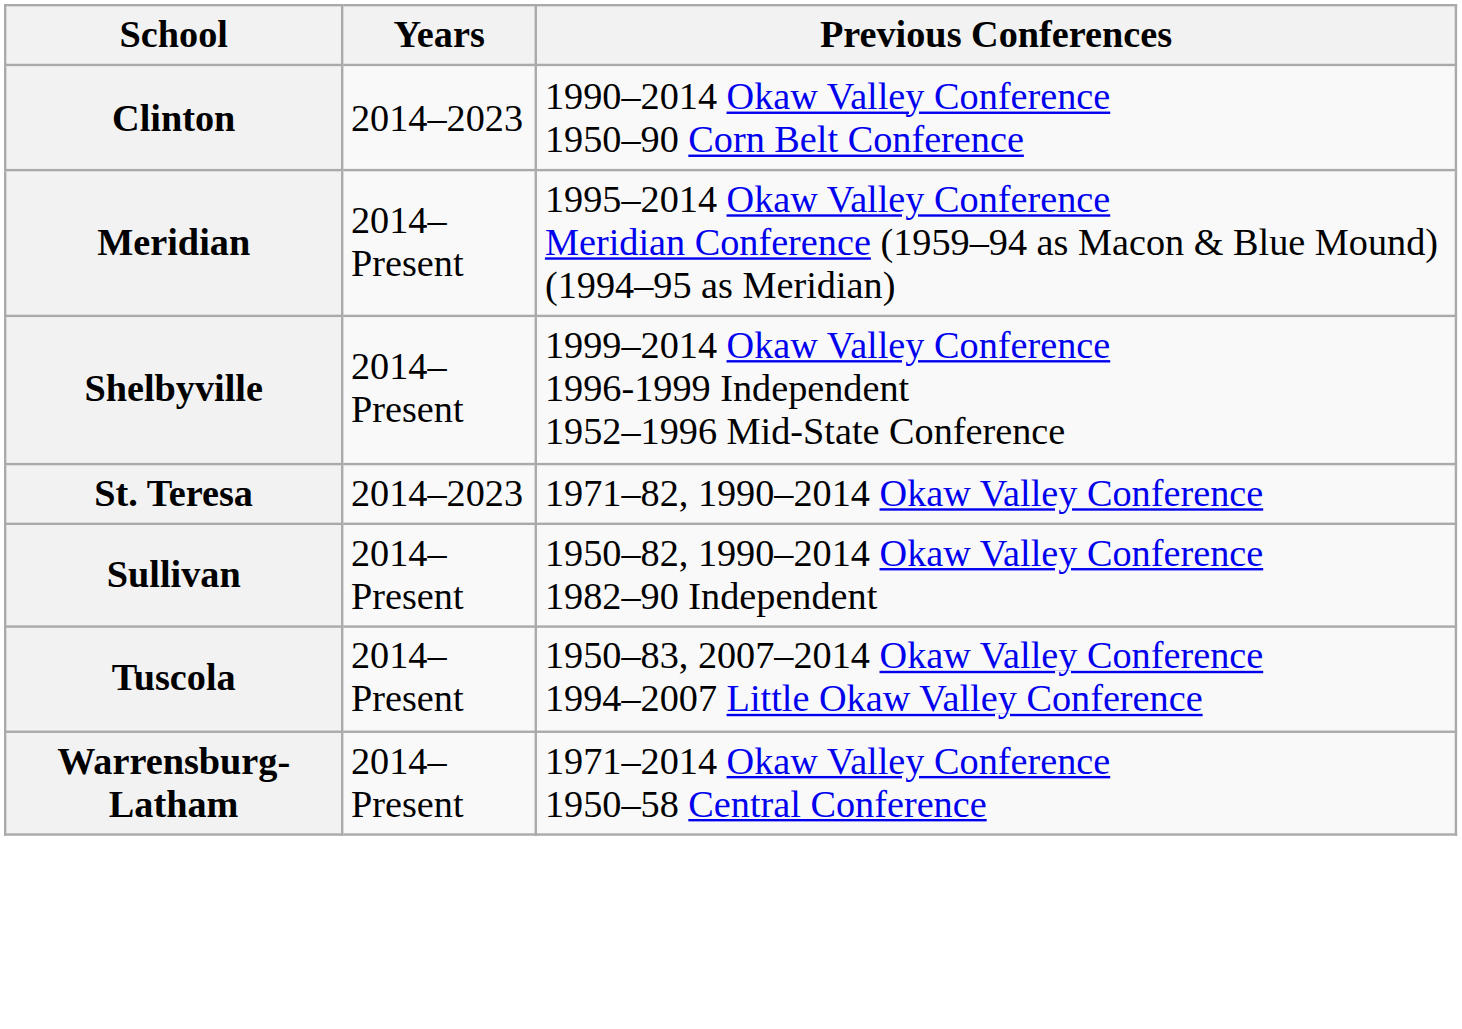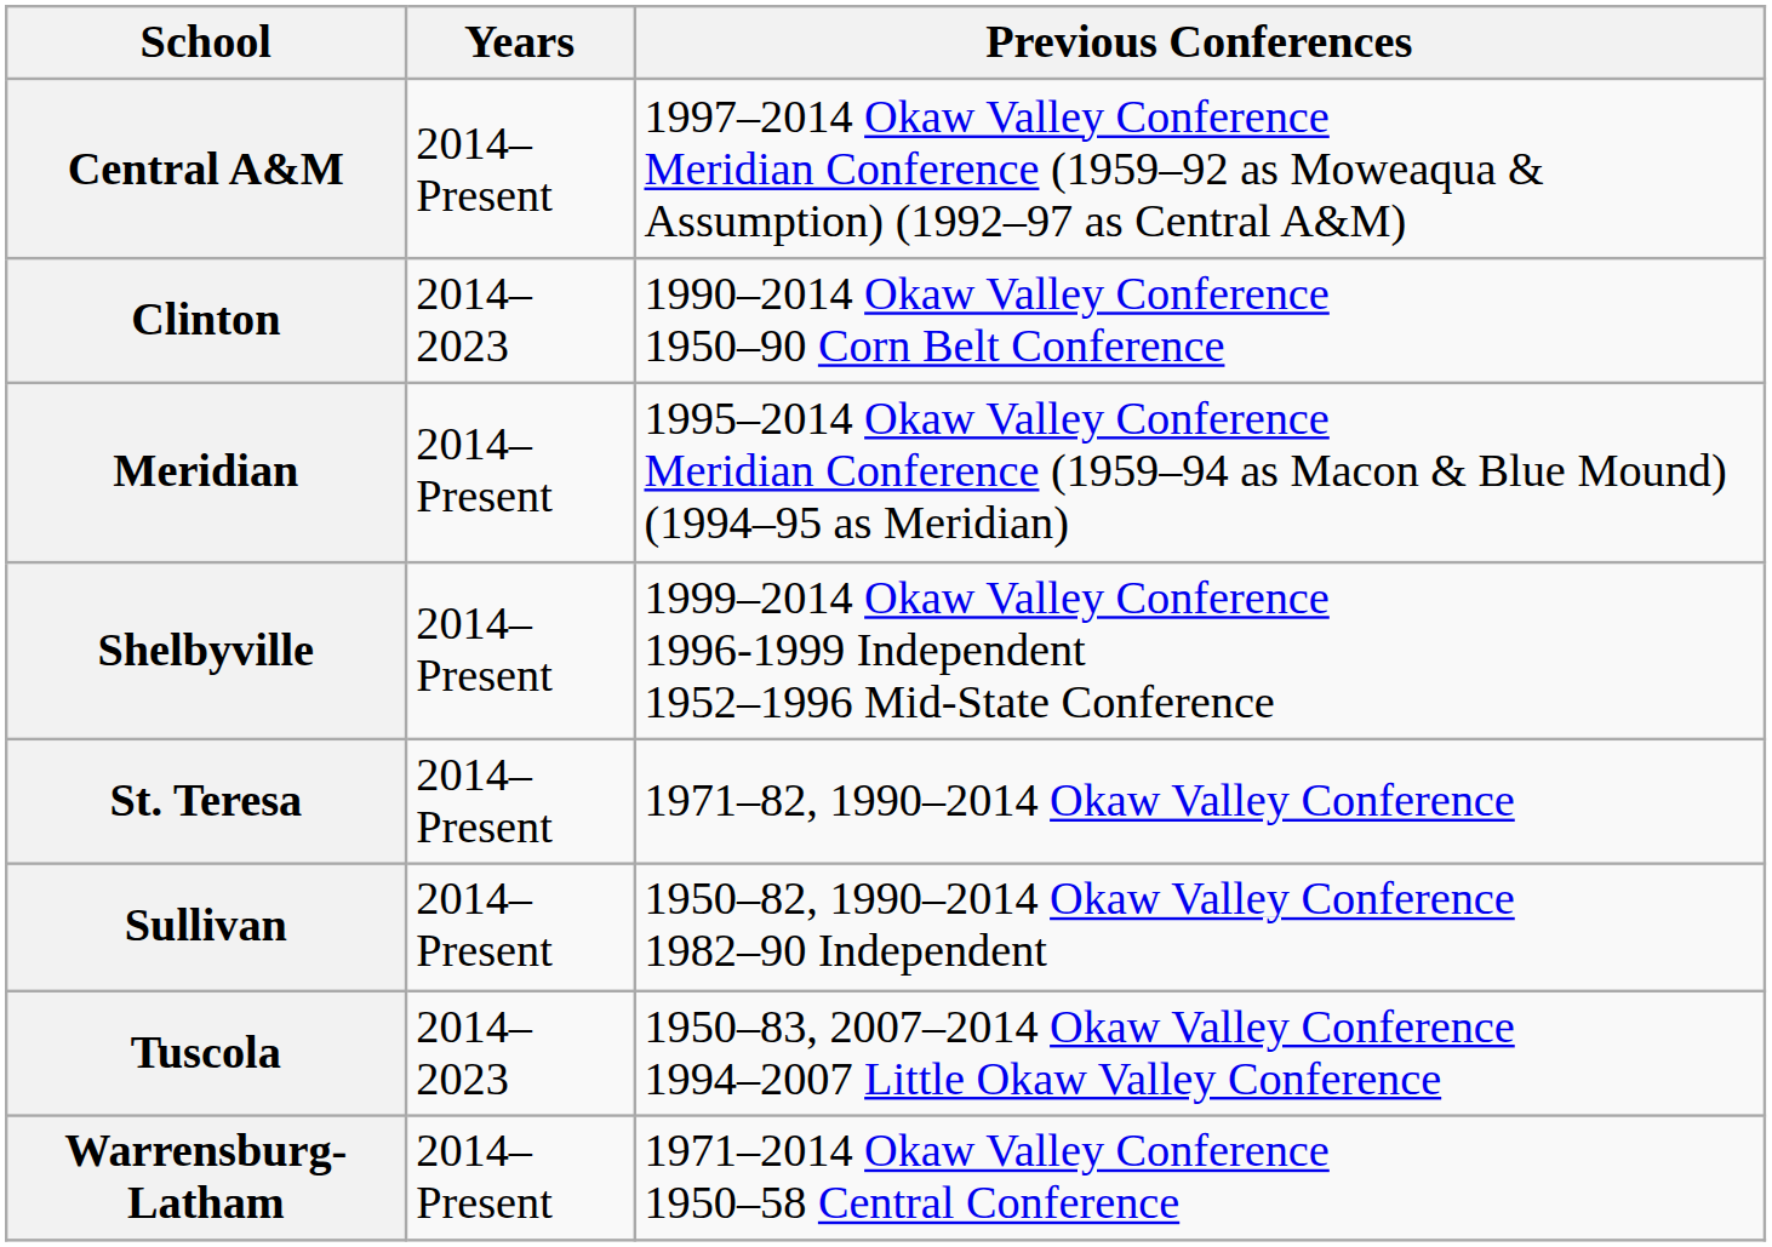 <table class="wikitable plainrowheaders">
 <tr>
 <th scope="col">School</th>
 <th scope="col">Years</th>
 <th scope="col">Previous Conferences</th>
+</tr>
+<tr>
+<th scope="row">Central A&M</th>
+<td>2014–Present</td>
+<td>1997–2014 <a href='#'>Okaw Valley Conference</a><br><a href='#'>Meridian Conference</a> (1959–92 as Moweaqua & Assumption) (1992–97 as  Central A&M)</td>
 </tr>
 <tr>
 <th scope="row">Clinton</th>
 <td>2014–2023</td>
 <td>1990–2014 <a href='#'>Okaw Valley Conference</a><br>1950–90 <a href='#'>Corn Belt Conference</a></td>
 </tr>
 <tr>
 <th scope="row">Meridian</th>
 <td>2014–Present</td>
 <td>1995–2014 <a href='#'>Okaw Valley Conference</a><br><a href='#'>Meridian Conference</a> (1959–94 as Macon & Blue Mound) (1994–95 as Meridian)</td>
 </tr>
 <tr>
 <th scope="row">Shelbyville</th>
 <td>2014–Present</td>
 <td>1999–2014 <a href='#'>Okaw Valley Conference</a><br>1996-1999 Independent<br>1952–1996 Mid-State Conference</td>
 </tr>
 <tr>
 <th scope="row">St. Teresa</th>
-<td>2014–2023</td>
+<td>2014–Present</td>
 <td>1971–82, 1990–2014 <a href='#'>Okaw Valley Conference</a></td>
 </tr>
 <tr>
 <th scope="row">Sullivan</th>
 <td>2014–Present</td>
 <td>1950–82, 1990–2014 <a href='#'>Okaw Valley Conference</a><br>1982–90 Independent</td>
 </tr>
 <tr>
 <th scope="row">Tuscola</th>
-<td>2014–Present</td>
+<td>2014–2023</td>
 <td>1950–83, 2007–2014 <a href='#'>Okaw Valley Conference</a><br>1994–2007 <a href='#'>Little Okaw Valley Conference</a></td>
 </tr>
 <tr>
 <th scope="row">Warrensburg-Latham</th>
 <td>2014–Present</td>
 <td>1971–2014 <a href='#'>Okaw Valley Conference</a><br>1950–58 <a href='#'>Central Conference</a></td>
 </tr>
 </table>
